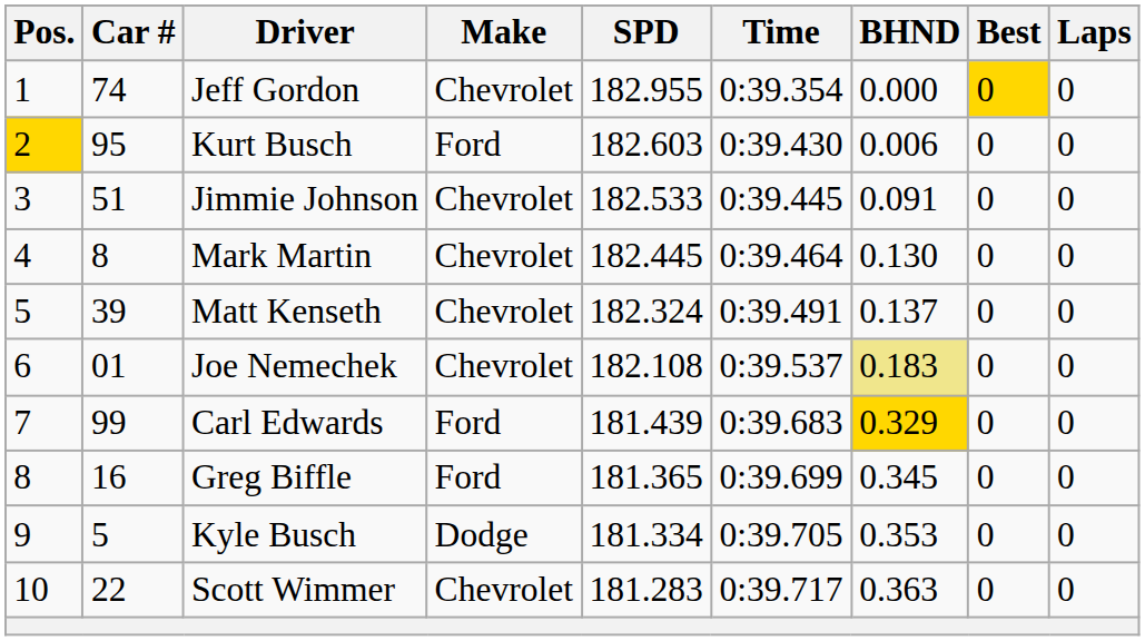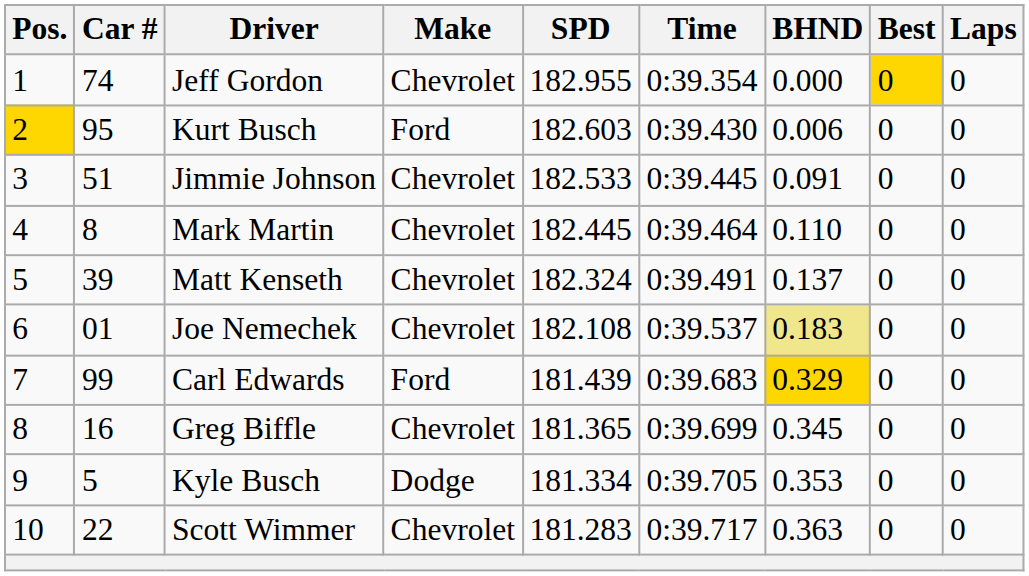 <table class="wikitable">
 <tr>
 <th colspan="1" rowspan="1">Pos.</th>
 <th colspan="1" rowspan="1">Car #</th>
 <th colspan="1" rowspan="1"><abbr>Driver</abbr></th>
 <th colspan="1" rowspan="1"><abbr>Make</abbr></th>
 <th colspan="1" rowspan="1"><abbr>SPD</abbr></th>
 <th colspan="1" rowspan="1"><abbr>Time</abbr></th>
 <th colspan="1" rowspan="1"><abbr>BHND</abbr></th>
 <th colspan="1" rowspan="1"><abbr>Best</abbr></th>
 <th colspan="1" rowspan="1"><abbr>Laps</abbr></th>
 </tr>
 <tr>
 <td>1</td>
 <td>74</td>
 <td>Jeff Gordon</td>
 <td>Chevrolet</td>
 <td>182.955</td>
 <td>0:39.354</td>
 <td>0.000</td>
 <td style="background: gold;">0</td>
 <td>0</td>
 </tr>
 <tr>
 <td style="background: gold;">2</td>
 <td>95</td>
 <td>Kurt Busch</td>
 <td>Ford</td>
 <td>182.603</td>
 <td>0:39.430</td>
 <td>0.006</td>
 <td>0</td>
 <td>0</td>
 </tr>
 <tr>
 <td>3</td>
 <td>51</td>
 <td>Jimmie Johnson</td>
 <td>Chevrolet</td>
 <td>182.533</td>
 <td>0:39.445</td>
 <td>0.091</td>
 <td>0</td>
 <td>0</td>
 </tr>
 <tr>
 <td>4</td>
 <td>8</td>
 <td>Mark Martin</td>
 <td>Chevrolet</td>
 <td>182.445</td>
 <td>0:39.464</td>
-<td>0.130</td>
+<td>0.110</td>
 <td>0</td>
 <td>0</td>
 </tr>
 <tr>
 <td>5</td>
 <td>39</td>
 <td>Matt Kenseth</td>
 <td>Chevrolet</td>
 <td>182.324</td>
 <td>0:39.491</td>
 <td>0.137</td>
 <td>0</td>
 <td>0</td>
 </tr>
 <tr>
 <td>6</td>
 <td>01</td>
 <td>Joe Nemechek</td>
 <td>Chevrolet</td>
 <td>182.108</td>
 <td>0:39.537</td>
 <td style="background: khaki;">0.183</td>
 <td>0</td>
 <td>0</td>
 </tr>
 <tr>
 <td>7</td>
 <td>99</td>
 <td>Carl Edwards</td>
 <td>Ford</td>
 <td>181.439</td>
 <td>0:39.683</td>
 <td style="background: gold;">0.329</td>
 <td>0</td>
 <td>0</td>
 </tr>
 <tr>
 <td>8</td>
 <td>16</td>
 <td>Greg Biffle</td>
-<td>Ford</td>
+<td>Chevrolet</td>
 <td>181.365</td>
 <td>0:39.699</td>
 <td>0.345</td>
 <td>0</td>
 <td>0</td>
 </tr>
 <tr>
 <td>9</td>
 <td>5</td>
 <td>Kyle Busch</td>
 <td>Dodge</td>
 <td>181.334</td>
 <td>0:39.705</td>
 <td>0.353</td>
 <td>0</td>
 <td>0</td>
 </tr>
 <tr>
 <td>10</td>
 <td>22</td>
 <td>Scott Wimmer</td>
 <td>Chevrolet</td>
 <td>181.283</td>
 <td>0:39.717</td>
 <td>0.363</td>
 <td>0</td>
 <td>0</td>
 </tr>
 <tr>
 <th colspan="9"></th>
 </tr>
 </table>
